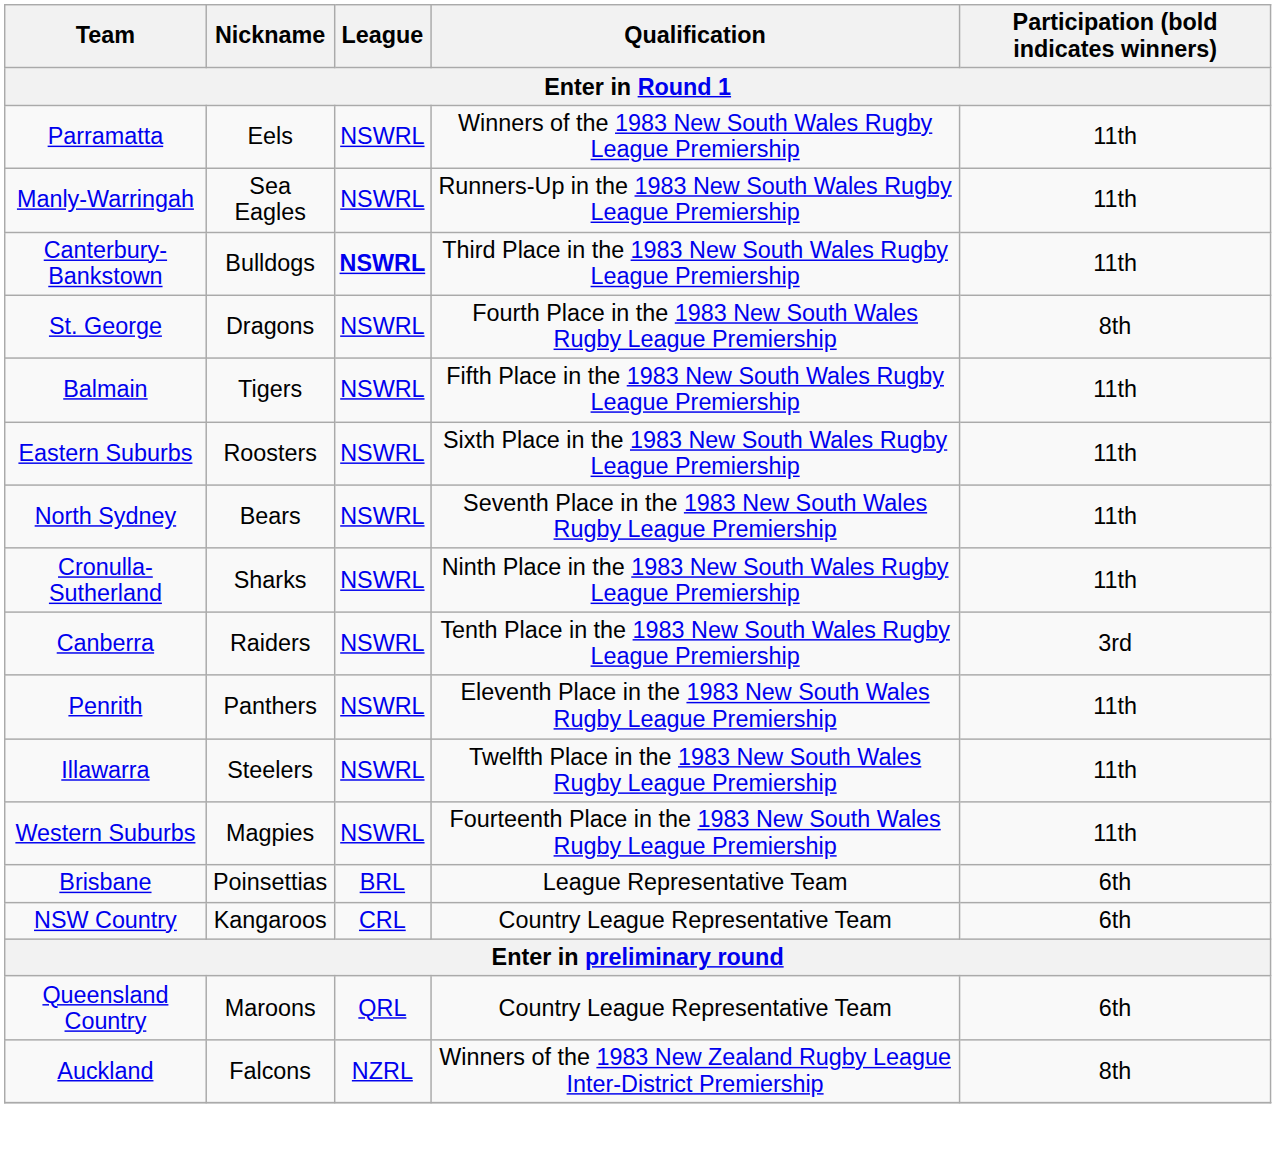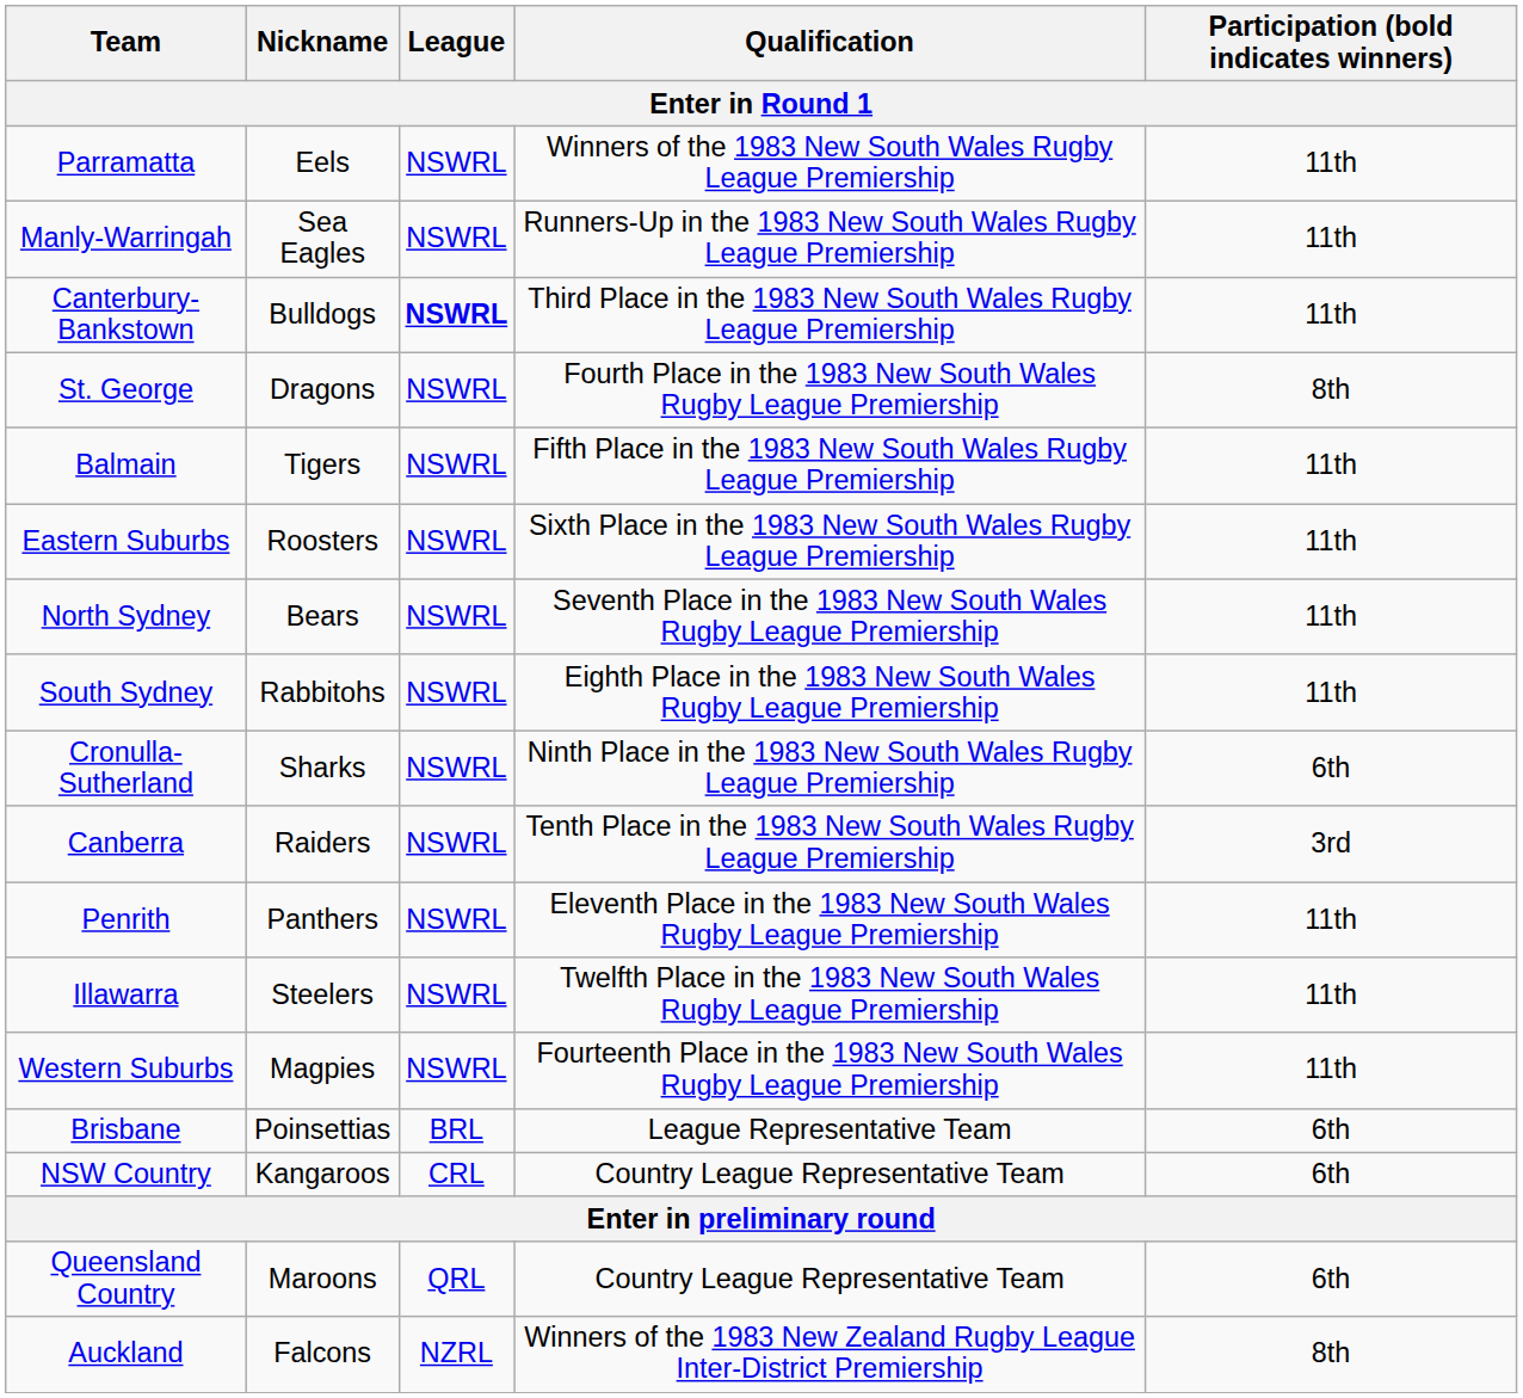 <table class="wikitable" style="text-align:center">
 <tr>
 <th>Team</th>
 <th>Nickname</th>
 <th>League</th>
 <th>Qualification</th>
 <th>Participation (bold indicates winners)</th>
 </tr>
 <tr>
 <th colspan=5>Enter in <a href='#'>Round 1</a></th>
 </tr>
 <tr>
 <td><a href='#'>Parramatta</a></td>
 <td>Eels</td>
 <td><a href='#'>NSWRL</a></td>
 <td>Winners of the <a href='#'>1983 New South Wales Rugby League Premiership</a></td>
 <td>11th </td>
 </tr>
 <tr>
 <td><a href='#'>Manly-Warringah</a></td>
 <td>Sea Eagles</td>
 <td><a href='#'>NSWRL</a></td>
 <td>Runners-Up in the <a href='#'>1983 New South Wales Rugby League Premiership</a></td>
 <td>11th </td>
 </tr>
 <tr>
 <td><a href='#'>Canterbury-Bankstown</a></td>
 <td>Bulldogs</td>
 <td><strong><a href='#'>NSWRL</a></strong></td>
 <td>Third Place in the <a href='#'>1983 New South Wales Rugby League Premiership</a></td>
 <td>11th </td>
 </tr>
 <tr>
 <td><a href='#'>St. George</a></td>
 <td>Dragons</td>
 <td><a href='#'>NSWRL</a></td>
 <td>Fourth Place in the <a href='#'>1983 New South Wales Rugby League Premiership</a></td>
 <td>8th </td>
 </tr>
 <tr>
 <td><a href='#'>Balmain</a></td>
 <td>Tigers</td>
 <td><a href='#'>NSWRL</a></td>
 <td>Fifth Place in the <a href='#'>1983 New South Wales Rugby League Premiership</a></td>
 <td>11th </td>
 </tr>
 <tr>
 <td><a href='#'>Eastern Suburbs</a></td>
 <td>Roosters</td>
 <td><a href='#'>NSWRL</a></td>
 <td>Sixth Place in the <a href='#'>1983 New South Wales Rugby League Premiership</a></td>
 <td>11th </td>
 </tr>
 <tr>
 <td><a href='#'>North Sydney</a></td>
 <td>Bears</td>
 <td><a href='#'>NSWRL</a></td>
 <td>Seventh Place in the <a href='#'>1983 New South Wales Rugby League Premiership</a></td>
 <td>11th </td>
 </tr>
 <tr>
+<td><a href='#'>South Sydney</a></td>
+<td>Rabbitohs</td>
+<td><a href='#'>NSWRL</a></td>
+<td>Eighth Place in the <a href='#'>1983 New South Wales Rugby League Premiership</a></td>
+<td>11th </td>
+</tr>
+<tr>
 <td><a href='#'>Cronulla-Sutherland</a></td>
 <td>Sharks</td>
 <td><a href='#'>NSWRL</a></td>
 <td>Ninth Place in the <a href='#'>1983 New South Wales Rugby League Premiership</a></td>
-<td>11th </td>
+<td>6th </td>
 </tr>
 <tr>
 <td><a href='#'>Canberra</a></td>
 <td>Raiders</td>
 <td><a href='#'>NSWRL</a></td>
 <td>Tenth Place in the <a href='#'>1983 New South Wales Rugby League Premiership</a></td>
 <td>3rd </td>
 </tr>
 <tr>
 <td><a href='#'>Penrith</a></td>
 <td>Panthers</td>
 <td><a href='#'>NSWRL</a></td>
 <td>Eleventh Place in the <a href='#'>1983 New South Wales Rugby League Premiership</a></td>
 <td>11th </td>
 </tr>
 <tr>
 <td><a href='#'>Illawarra</a></td>
 <td>Steelers</td>
 <td><a href='#'>NSWRL</a></td>
 <td>Twelfth Place in the <a href='#'>1983 New South Wales Rugby League Premiership</a></td>
 <td>11th </td>
 </tr>
 <tr>
 <td><a href='#'>Western Suburbs</a></td>
 <td>Magpies</td>
 <td><a href='#'>NSWRL</a></td>
 <td>Fourteenth Place in the <a href='#'>1983 New South Wales Rugby League Premiership</a></td>
 <td>11th </td>
 </tr>
 <tr>
 <td><a href='#'>Brisbane</a></td>
 <td>Poinsettias</td>
 <td><a href='#'>BRL</a></td>
 <td>League Representative Team</td>
 <td>6th </td>
 </tr>
 <tr>
 <td><a href='#'>NSW Country</a></td>
 <td>Kangaroos</td>
 <td><a href='#'>CRL</a></td>
 <td>Country League Representative Team</td>
 <td>6th </td>
 </tr>
 <tr>
 <th colspan=5>Enter in <a href='#'>preliminary round</a></th>
 </tr>
 <tr>
 <td><a href='#'>Queensland Country</a></td>
 <td>Maroons</td>
 <td><a href='#'>QRL</a></td>
 <td>Country League Representative Team</td>
 <td>6th </td>
 </tr>
 <tr>
 <td><a href='#'>Auckland</a></td>
 <td>Falcons</td>
 <td><a href='#'>NZRL</a></td>
 <td>Winners of the <a href='#'>1983 New Zealand Rugby League Inter-District Premiership</a></td>
 <td>8th </td>
 </tr>
 <tr>
 </tr>
 </table>
